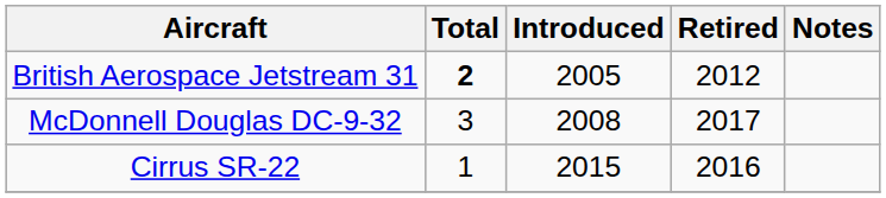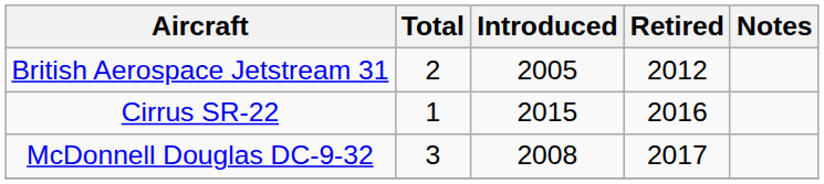 <table class="wikitable" style="margin:0.5em auto; text-align:center">
 <tr>
 <th>Aircraft</th>
 <th>Total</th>
 <th>Introduced</th>
 <th>Retired</th>
 <th>Notes</th>
 </tr>
 <tr>
 <td><a href='#'>British Aerospace Jetstream 31</a></td>
-<td><strong>2</strong></td>
+<td>2</td>
 <td>2005</td>
 <td>2012</td>
+<td></td>
+</tr>
+<tr>
+<td><a href='#'>Cirrus SR-22</a></td>
+<td>1</td>
+<td>2015</td>
+<td>2016</td>
 <td></td>
 </tr>
 <tr>
 <td><a href='#'>McDonnell Douglas DC-9-32</a></td>
 <td>3</td>
 <td>2008</td>
 <td>2017</td>
 <td></td>
 </tr>
 <tr>
-<td><a href='#'>Cirrus SR-22</a></td>
-<td>1</td>
-<td>2015</td>
-<td>2016</td>
-<td></td>
-</tr>
-<tr>
 </tr>
 </table>
